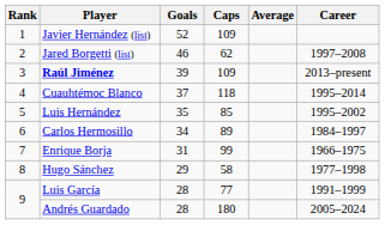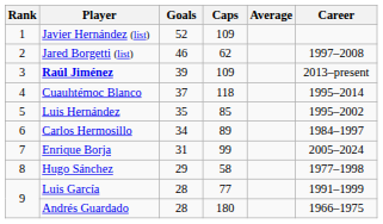 <table class="wikitable sortable" style="text-align:center;">
 <tr>
 <th width="30">Rank</th>
 <th style="width:150px;">Player</th>
 <th width="50">Goals</th>
 <th width="50">Caps</th>
 <th width="50">Average</th>
 <th style="width:100px;">Career</th>
 </tr>
 <tr>
 <td>1</td>
 <td align=left><a href='#'>Javier Hernández</a> <small>(<a href='#'>list</a>)</small></td>
 <td>52</td>
 <td>109</td>
 <td></td>
 <td></td>
 </tr>
 <tr>
 <td>2</td>
 <td align=left><a href='#'>Jared Borgetti</a> <small>(<a href='#'>list</a>)</small></td>
 <td>46</td>
 <td>62</td>
 <td></td>
 <td>1997–2008</td>
 </tr>
 <tr>
 <td>3</td>
 <td align=left><strong><a href='#'>Raúl Jiménez</a></strong></td>
 <td>39</td>
 <td>109</td>
 <td></td>
 <td>2013–present</td>
 </tr>
 <tr>
 <td>4</td>
 <td align=left><a href='#'>Cuauhtémoc Blanco</a></td>
 <td>37</td>
 <td>118</td>
 <td></td>
 <td>1995–2014</td>
 </tr>
 <tr>
 <td>5</td>
 <td align=left><a href='#'>Luis Hernández</a></td>
 <td>35</td>
 <td>85</td>
 <td></td>
 <td>1995–2002</td>
 </tr>
 <tr>
 <td>6</td>
 <td align=left><a href='#'>Carlos Hermosillo</a></td>
 <td>34</td>
 <td>89</td>
 <td></td>
 <td>1984–1997</td>
 </tr>
 <tr>
 <td>7</td>
 <td align=left><a href='#'>Enrique Borja</a></td>
 <td>31</td>
 <td>99</td>
 <td></td>
-<td>1966–1975</td>
+<td>2005–2024</td>
 </tr>
 <tr>
 <td>8</td>
 <td align=left><a href='#'>Hugo Sánchez</a></td>
 <td>29</td>
 <td>58</td>
 <td></td>
 <td>1977–1998</td>
 </tr>
 <tr>
 <td rowspan="2">9</td>
 <td align=left><a href='#'>Luis García</a></td>
 <td>28</td>
 <td>77</td>
 <td></td>
 <td>1991–1999</td>
 </tr>
 <tr>
 <td align=left><a href='#'>Andrés Guardado</a></td>
 <td>28</td>
 <td>180</td>
 <td></td>
-<td>2005–2024</td>
+<td>1966–1975</td>
 </tr>
 </table>
